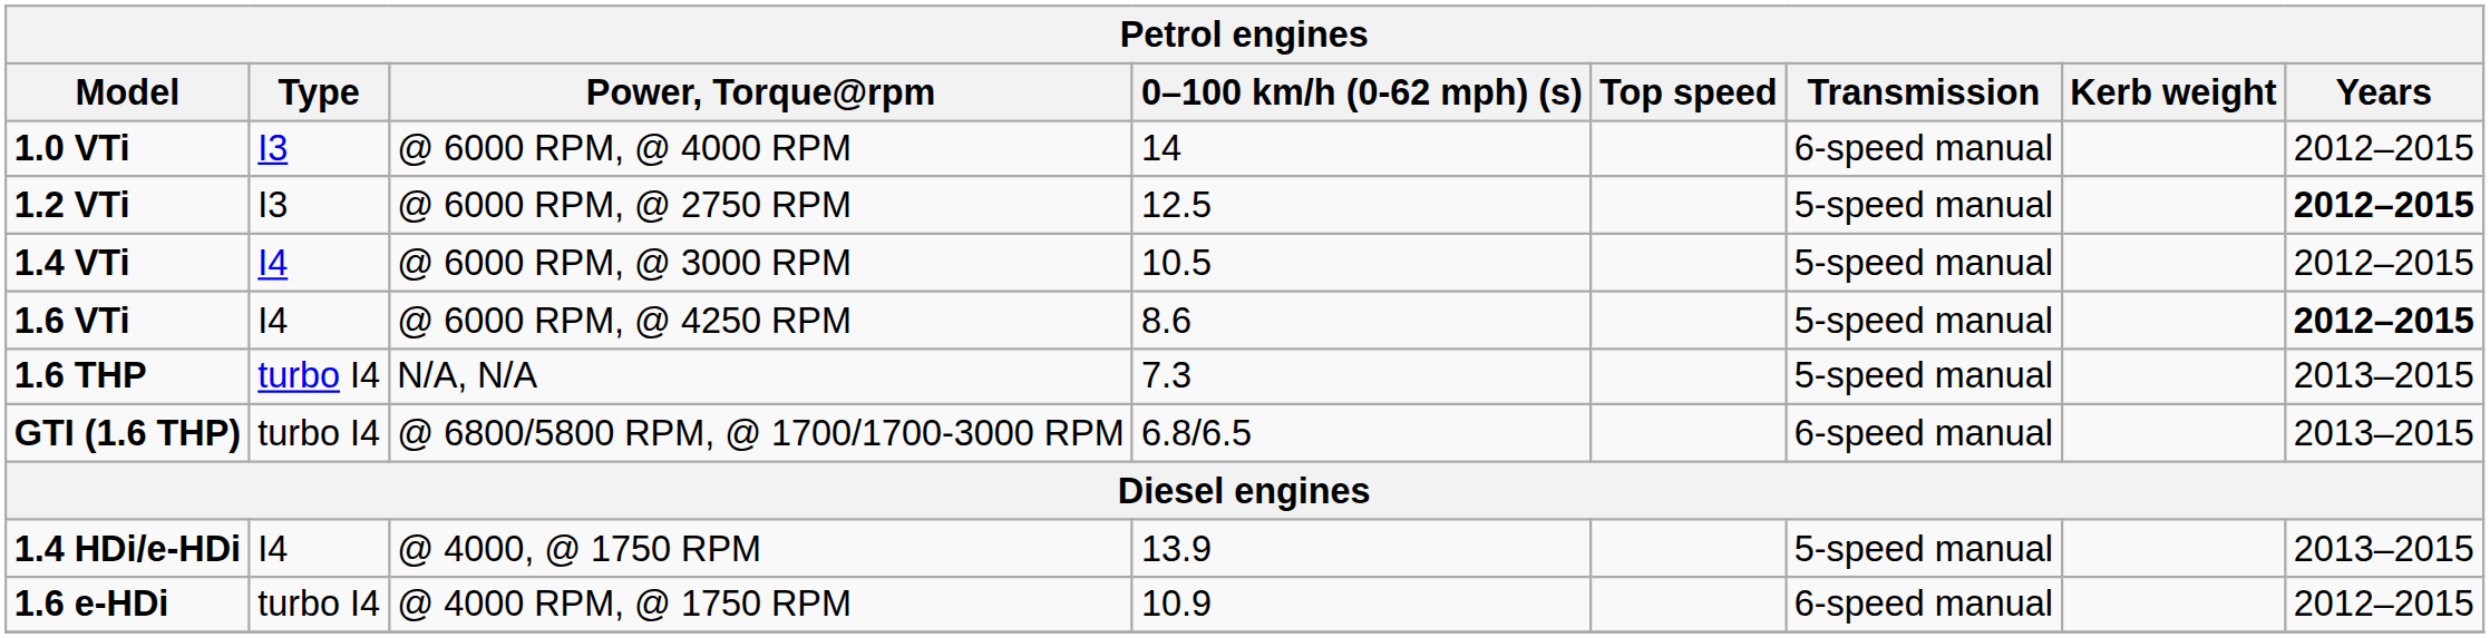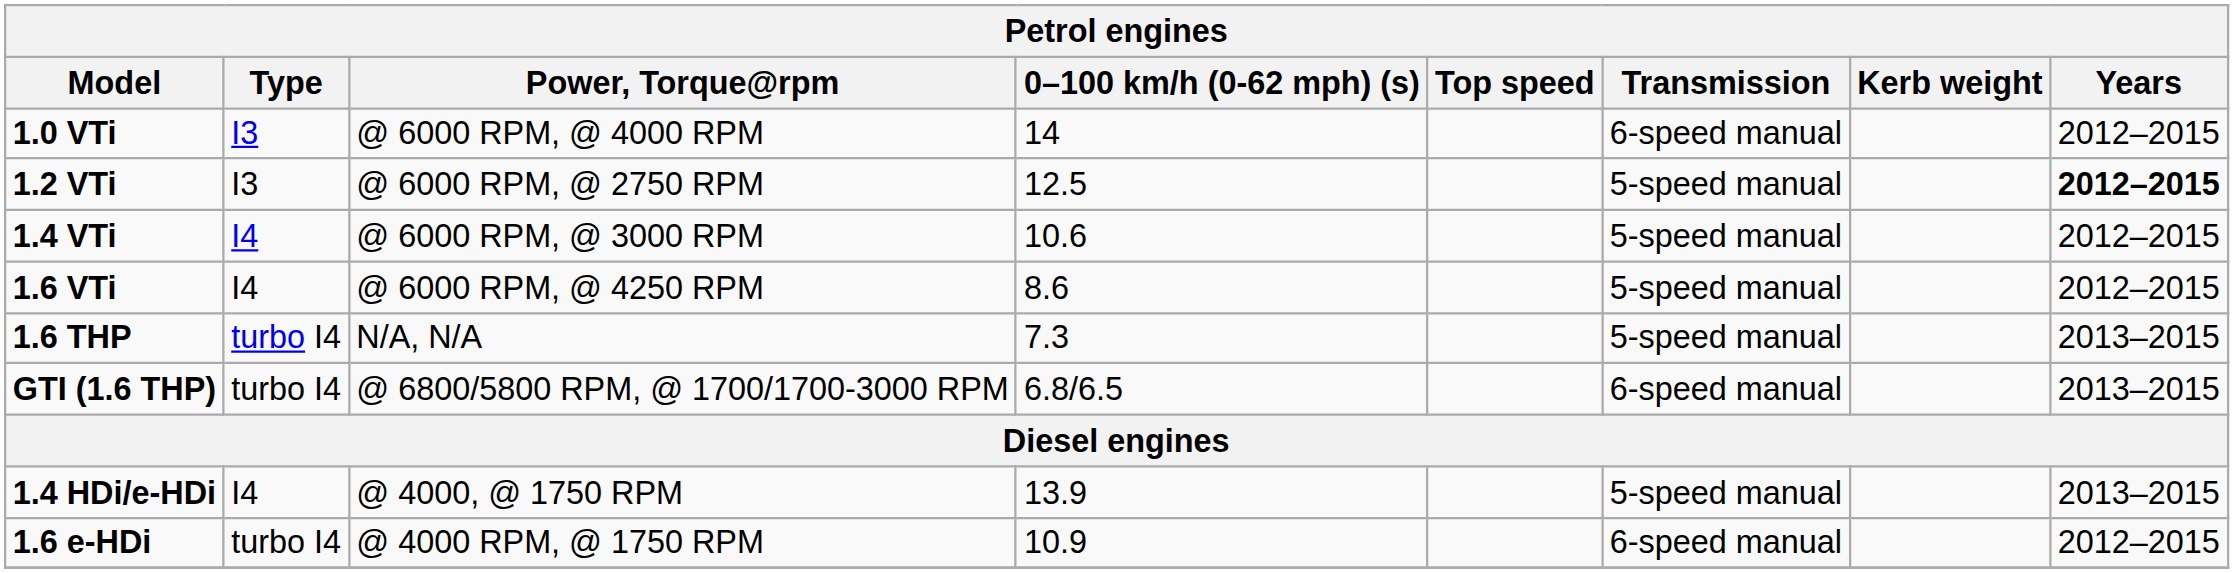 <table class="wikitable collapsible" style="font-size:90%;">
 <tr>
 <th colspan="8">Petrol engines</th>
 </tr>
 <tr>
 <th>Model</th>
 <th>Type</th>
 <th>Power, Torque@rpm</th>
 <th>0–100 km/h (0-62 mph) (s)</th>
 <th>Top speed</th>
 <th>Transmission</th>
 <th>Kerb weight</th>
 <th>Years</th>
 </tr>
 <tr>
 <td><strong>1.0 VTi</strong></td>
 <td> <a href='#'>I3</a></td>
 <td> @ 6000 RPM,  @ 4000 RPM</td>
 <td>14</td>
 <td></td>
 <td>6-speed manual</td>
 <td></td>
 <td>2012–2015</td>
 </tr>
 <tr>
 <td><strong>1.2 VTi</strong></td>
 <td> I3</td>
 <td> @ 6000 RPM,  @ 2750 RPM</td>
 <td>12.5</td>
 <td></td>
 <td>5-speed manual</td>
 <td></td>
 <td><strong>2012–2015</strong></td>
 </tr>
 <tr>
 <td><strong>1.4 VTi</strong></td>
 <td> <a href='#'>I4</a></td>
 <td> @ 6000 RPM,  @ 3000 RPM</td>
-<td>10.5</td>
+<td>10.6</td>
 <td></td>
 <td>5-speed manual</td>
 <td></td>
 <td>2012–2015</td>
 </tr>
 <tr>
 <td><strong>1.6 VTi</strong></td>
 <td> I4</td>
 <td> @ 6000 RPM,  @ 4250 RPM</td>
 <td>8.6</td>
 <td></td>
 <td>5-speed manual</td>
 <td></td>
-<td><strong>2012–2015</strong></td>
+<td>2012–2015</td>
 </tr>
 <tr>
 <td><strong>1.6 THP</strong></td>
 <td> <a href='#'>turbo</a> I4</td>
 <td> N/A, N/A</td>
 <td>7.3</td>
 <td></td>
 <td>5-speed manual</td>
 <td></td>
 <td>2013–2015</td>
 </tr>
 <tr>
 <td><strong>GTI (1.6 THP)</strong></td>
 <td> turbo I4</td>
 <td> @ 6800/5800 RPM,  @ 1700/1700-3000 RPM</td>
 <td>6.8/6.5</td>
 <td></td>
 <td>6-speed manual</td>
 <td></td>
 <td>2013–2015</td>
 </tr>
 <tr>
 <th colspan="8">Diesel engines</th>
 </tr>
 <tr>
 <td><strong>1.4 HDi/e-HDi</strong></td>
 <td> I4</td>
 <td> @ 4000,  @ 1750 RPM</td>
 <td>13.9</td>
 <td></td>
 <td>5-speed manual</td>
 <td></td>
 <td>2013–2015</td>
 </tr>
 <tr>
 <td><strong>1.6 e-HDi</strong></td>
 <td> turbo I4</td>
 <td> @ 4000 RPM,  @ 1750 RPM</td>
 <td>10.9</td>
 <td></td>
 <td>6-speed manual</td>
 <td></td>
 <td>2012–2015</td>
 </tr>
 <tr>
 </tr>
 </table>
